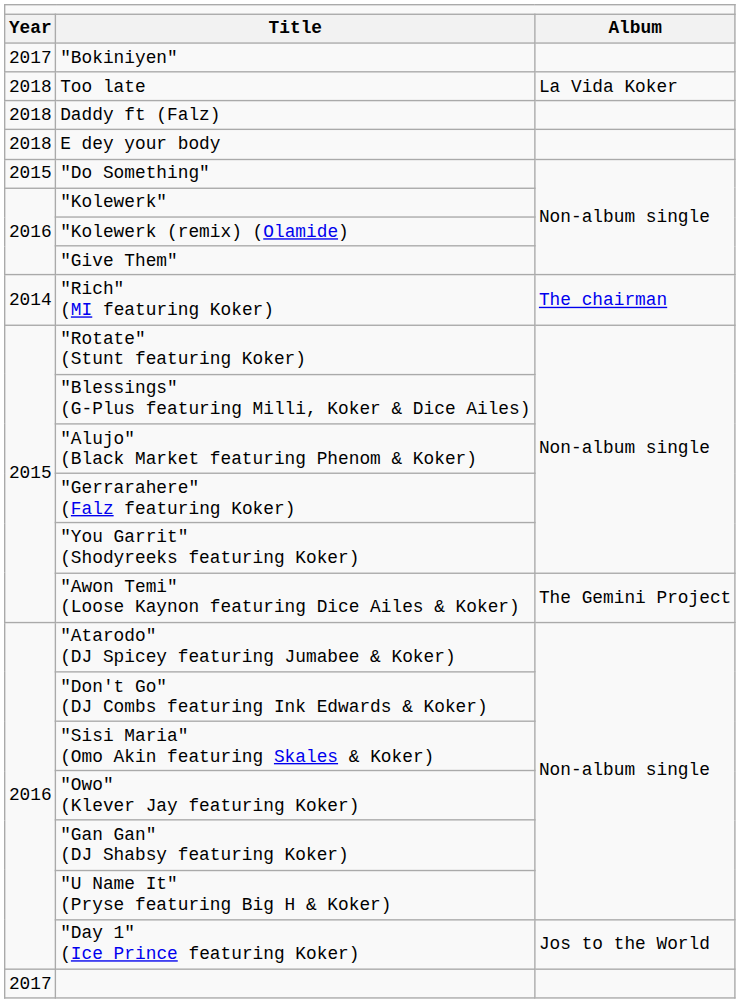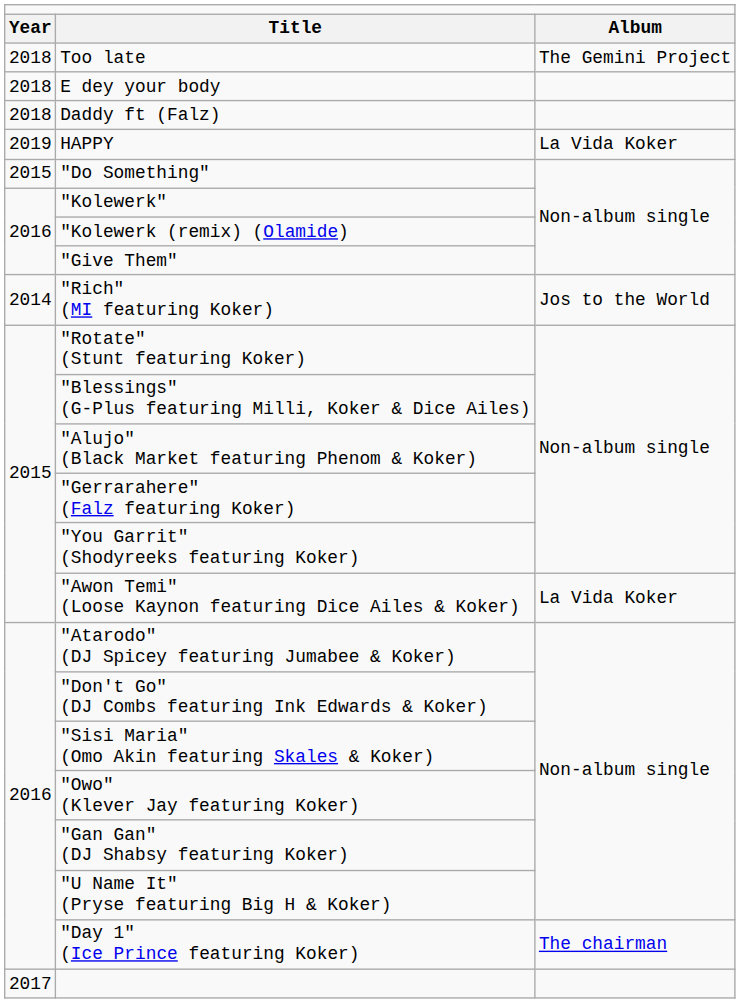 <table class="wikitable sortable">
 <tr>
 <td colspan="3" style="font-size:110%"></td>
 </tr>
 <tr>
 <th>Year</th>
 <th>Title</th>
 <th>Album</th>
 </tr>
 <tr>
-<td>2017</td>
-<td>"Bokiniyen"</td>
-<td></td>
+<td>2018</td>
+<td>Too late</td>
+<td>The Gemini Project</td>
 </tr>
 <tr>
 <td>2018</td>
-<td>Too late</td>
-<td>La Vida Koker</td>
+<td>E dey your body</td>
+<td></td>
 </tr>
 <tr>
 <td>2018</td>
 <td>Daddy ft (Falz)</td>
 <td></td>
 </tr>
 <tr>
-<td>2018</td>
-<td>E dey your body</td>
-<td></td>
+<td>2019</td>
+<td>HAPPY</td>
+<td>La Vida Koker</td>
 </tr>
 <tr>
 <td>2015</td>
 <td>"Do Something"</td>
 <td rowspan="4">Non-album single</td>
 </tr>
 <tr>
 <td rowspan="3">2016</td>
 <td>"Kolewerk"</td>
 </tr>
 <tr>
 <td>"Kolewerk (remix) (<a href='#'>Olamide</a>)</td>
 </tr>
 <tr>
 <td>"Give Them"</td>
 </tr>
 <tr>
 <td>2014</td>
 <td>"Rich" <br><span>(<a href='#'>MI</a> featuring Koker)</span></td>
-<td><a href='#'>The chairman</a></td>
+<td>Jos to the World</td>
 </tr>
 <tr>
 <td rowspan="6">2015</td>
 <td>"Rotate" <br><span>(Stunt featuring Koker)</span></td>
 <td rowspan="5">Non-album single</td>
 </tr>
 <tr>
 <td>"Blessings" <br><span>(G-Plus featuring Milli, Koker & Dice Ailes)</span></td>
 </tr>
 <tr>
 <td>"Alujo" <br><span>(Black Market featuring Phenom & Koker)</span></td>
 </tr>
 <tr>
 <td>"Gerrarahere" <br><span>(<a href='#'>Falz</a> featuring Koker)</span></td>
 </tr>
 <tr>
 <td>"You Garrit" <br><span>(Shodyreeks featuring Koker)</span></td>
 </tr>
 <tr>
 <td>"Awon Temi" <br><span>(Loose Kaynon featuring Dice Ailes & Koker)</span></td>
-<td>The Gemini Project</td>
+<td>La Vida Koker</td>
 </tr>
 <tr>
 <td rowspan="7">2016</td>
 <td>"Atarodo" <br><span>(DJ Spicey featuring Jumabee & Koker)</span></td>
 <td rowspan="6">Non-album single</td>
 </tr>
 <tr>
 <td>"Don't Go" <br><span>(DJ Combs featuring Ink Edwards & Koker)</span></td>
 </tr>
 <tr>
 <td>"Sisi Maria" <br><span>(Omo Akin featuring <a href='#'>Skales</a> & Koker)</span></td>
 </tr>
 <tr>
 <td>"Owo" <br><span>(Klever Jay featuring Koker)</span></td>
 </tr>
 <tr>
 <td>"Gan Gan" <br><span>(DJ Shabsy featuring Koker)</span></td>
 </tr>
 <tr>
 <td>"U Name It" <br><span>(Pryse featuring Big H & Koker)</span></td>
 </tr>
 <tr>
 <td>"Day 1" <br><span>(<a href='#'>Ice Prince</a> featuring Koker)</span></td>
-<td>Jos to the World</td>
+<td><a href='#'>The chairman</a></td>
 </tr>
 <tr>
 <td>2017</td>
 <td></td>
 <td></td>
 </tr>
 </table>
